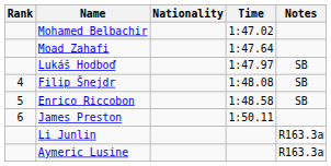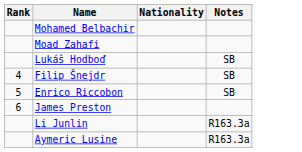 <table class="wikitable sortable" style="text-align:center">
 <tr>
 <th>Rank</th>
 <th>Name</th>
 <th>Nationality</th>
-<th>Time</th>
 <th>Notes</th>
 </tr>
 <tr>
 <td></td>
 <td align=left><a href='#'>Mohamed Belbachir</a></td>
 <td align=left></td>
-<td>1:47.02</td>
 <td></td>
 </tr>
 <tr>
 <td></td>
 <td align=left><a href='#'>Moad Zahafi</a></td>
 <td align=left></td>
-<td>1:47.64</td>
 <td></td>
 </tr>
 <tr>
 <td></td>
 <td align=left><a href='#'>Lukáš Hodboď</a></td>
 <td align=left></td>
-<td>1:47.97</td>
 <td>SB</td>
 </tr>
 <tr>
 <td>4</td>
 <td align=left><a href='#'>Filip Šnejdr</a></td>
 <td align=left></td>
-<td>1:48.08</td>
 <td>SB</td>
 </tr>
 <tr>
 <td>5</td>
 <td align=left><a href='#'>Enrico Riccobon</a></td>
 <td align=left></td>
-<td>1:48.58</td>
 <td>SB</td>
 </tr>
 <tr>
 <td>6</td>
 <td align=left><a href='#'>James Preston</a></td>
 <td align=left></td>
-<td>1:50.11</td>
 <td></td>
 </tr>
 <tr>
 <td></td>
 <td align=left><a href='#'>Li Junlin</a></td>
 <td align=left></td>
-<td></td>
 <td>R163.3a</td>
 </tr>
 <tr>
 <td></td>
 <td align=left><a href='#'>Aymeric Lusine</a></td>
 <td align=left></td>
-<td></td>
 <td>R163.3a</td>
 </tr>
 </table>
